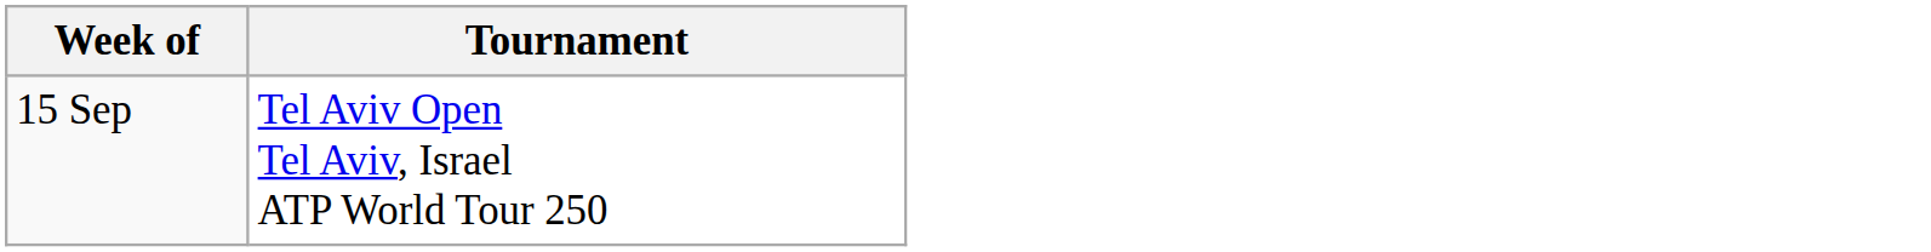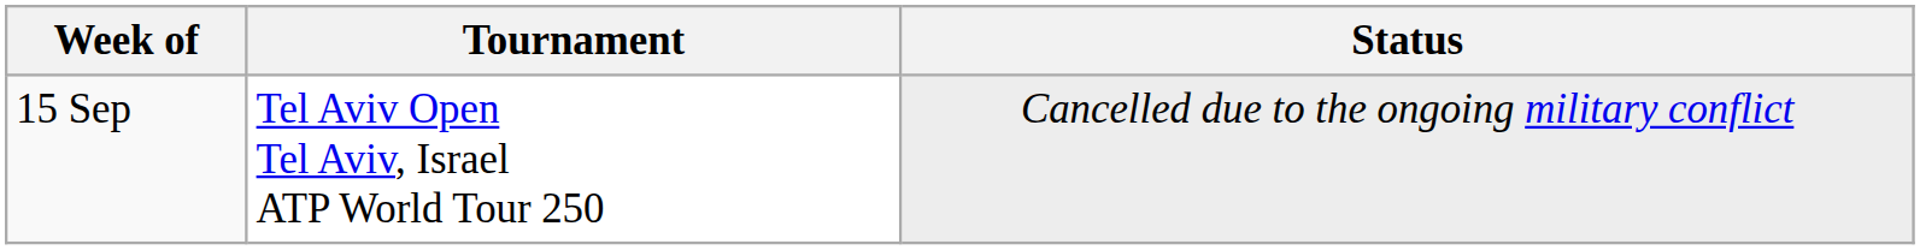 <table class=wikitable style=font-size:95%>
 <tr>
 <th width=80>Week of</th>
 <th width=230>Tournament</th>
+<th width=360>Status</th>
 </tr>
 <tr valign=top>
 <td>15 Sep</td>
 <td bgcolor=#ffffff><a href='#'>Tel Aviv Open</a><br> <a href='#'>Tel Aviv</a>, Israel<br>ATP World Tour 250</td>
+<td align=center bgcolor=ededed><em>Cancelled due to the ongoing <a href='#'>military conflict</a></em></td>
 </tr>
 </table>
